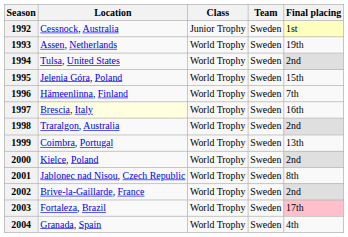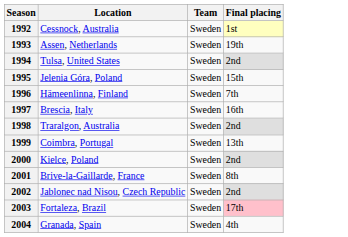 <table class="wikitable" style="font-size: 95%;">
 <tr>
 <th>Season</th>
 <th>Location</th>
-<th>Class</th>
 <th>Team</th>
 <th>Final placing</th>
 </tr>
 <tr>
 <th>1992</th>
 <td> <a href='#'>Cessnock</a>, <a href='#'>Australia</a></td>
-<td>Junior Trophy</td>
 <td>Sweden</td>
 <td style="background:#FFFFBF;">1st</td>
 </tr>
 <tr>
 <th>1993</th>
 <td> <a href='#'>Assen</a>, <a href='#'>Netherlands</a></td>
-<td>World Trophy</td>
 <td>Sweden</td>
 <td>19th</td>
 </tr>
 <tr>
 <th>1994</th>
 <td> <a href='#'>Tulsa</a>, <a href='#'>United States</a></td>
-<td>World Trophy</td>
 <td>Sweden</td>
 <td style="background:#DFDFDF;">2nd</td>
 </tr>
 <tr>
 <th>1995</th>
 <td> <a href='#'>Jelenia Góra</a>, <a href='#'>Poland</a></td>
-<td>World Trophy</td>
 <td>Sweden</td>
 <td>15th</td>
 </tr>
 <tr>
 <th>1996</th>
 <td> <a href='#'>Hämeenlinna</a>, <a href='#'>Finland</a></td>
-<td>World Trophy</td>
 <td>Sweden</td>
 <td>7th</td>
 </tr>
 <tr>
 <th>1997</th>
-<td style="background: lightyellow;"> <a href='#'>Brescia</a>, <a href='#'>Italy</a></td>
-<td>World Trophy</td>
+<td> <a href='#'>Brescia</a>, <a href='#'>Italy</a></td>
 <td>Sweden</td>
 <td>16th</td>
 </tr>
 <tr>
 <th>1998</th>
 <td> <a href='#'>Traralgon</a>, <a href='#'>Australia</a></td>
-<td>World Trophy</td>
 <td>Sweden</td>
 <td style="background:#DFDFDF;">2nd</td>
 </tr>
 <tr>
 <th>1999</th>
 <td> <a href='#'>Coimbra</a>, <a href='#'>Portugal</a></td>
-<td>World Trophy</td>
 <td>Sweden</td>
 <td>13th</td>
 </tr>
 <tr>
 <th>2000</th>
 <td> <a href='#'>Kielce</a>, <a href='#'>Poland</a></td>
-<td>World Trophy</td>
 <td>Sweden</td>
 <td style="background:#DFDFDF;">2nd</td>
 </tr>
 <tr>
 <th>2001</th>
-<td> <a href='#'>Jablonec nad Nisou</a>, <a href='#'>Czech Republic</a></td>
-<td>World Trophy</td>
+<td> <a href='#'>Brive-la-Gaillarde</a>, <a href='#'>France</a></td>
 <td>Sweden</td>
 <td>8th</td>
 </tr>
 <tr>
 <th>2002</th>
-<td> <a href='#'>Brive-la-Gaillarde</a>, <a href='#'>France</a></td>
-<td>World Trophy</td>
+<td> <a href='#'>Jablonec nad Nisou</a>, <a href='#'>Czech Republic</a></td>
 <td>Sweden</td>
 <td style="background:#DFDFDF;">2nd</td>
 </tr>
 <tr>
 <th>2003</th>
 <td> <a href='#'>Fortaleza</a>, <a href='#'>Brazil</a></td>
-<td>World Trophy</td>
 <td>Sweden</td>
 <td style="background: pink;">17th</td>
 </tr>
 <tr>
 <th>2004</th>
 <td> <a href='#'>Granada</a>, <a href='#'>Spain</a></td>
-<td>World Trophy</td>
 <td>Sweden</td>
 <td>4th</td>
 </tr>
 </table>
